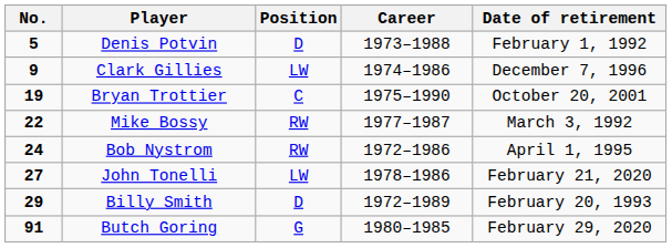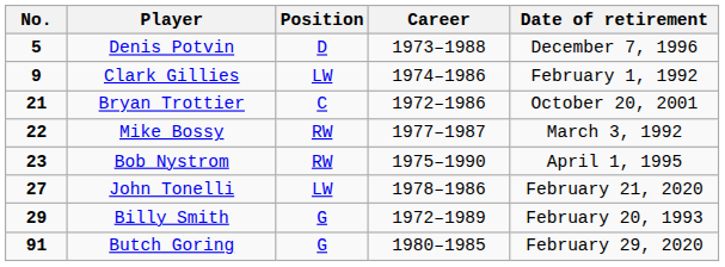 <table class="wikitable sortable" style="text-align:center">
 <tr>
 <th width=40px>No.</th>
 <th width=150px>Player</th>
 <th width=40px>Position</th>
 <th width=100px>Career</th>
 <th width=150px>Date of retirement</th>
 </tr>
 <tr>
 <td><strong>5</strong></td>
 <td><a href='#'>Denis Potvin</a></td>
 <td><a href='#'>D</a></td>
 <td>1973–1988</td>
-<td>February 1, 1992</td>
+<td>December 7, 1996</td>
 </tr>
 <tr>
 <td><strong>9</strong></td>
 <td><a href='#'>Clark Gillies</a></td>
 <td><a href='#'>LW</a></td>
 <td>1974–1986</td>
-<td>December 7, 1996</td>
+<td>February 1, 1992</td>
 </tr>
 <tr>
-<td><strong>19</strong></td>
+<td><strong>21</strong></td>
 <td><a href='#'>Bryan Trottier</a></td>
 <td><a href='#'>C</a></td>
-<td>1975–1990</td>
+<td>1972–1986</td>
 <td>October 20, 2001</td>
 </tr>
 <tr>
 <td><strong>22</strong></td>
 <td><a href='#'>Mike Bossy</a></td>
 <td><a href='#'>RW</a></td>
 <td>1977–1987</td>
 <td>March 3, 1992</td>
 </tr>
 <tr>
-<td><strong>24</strong></td>
+<td><strong>23</strong></td>
 <td><a href='#'>Bob Nystrom</a></td>
 <td><a href='#'>RW</a></td>
-<td>1972–1986</td>
+<td>1975–1990</td>
 <td>April 1, 1995</td>
 </tr>
 <tr>
 <td><strong>27</strong></td>
 <td><a href='#'>John Tonelli</a></td>
 <td><a href='#'>LW</a></td>
 <td>1978–1986</td>
 <td>February 21, 2020</td>
 </tr>
 <tr>
 <td><strong>29</strong></td>
 <td><a href='#'>Billy Smith</a></td>
-<td><a href='#'>D</a></td>
+<td><a href='#'>G</a></td>
 <td>1972–1989</td>
 <td>February 20, 1993</td>
 </tr>
 <tr>
 <td><strong>91</strong></td>
 <td><a href='#'>Butch Goring</a></td>
 <td><a href='#'>G</a></td>
 <td>1980–1985</td>
 <td>February 29, 2020</td>
 </tr>
 </table>
